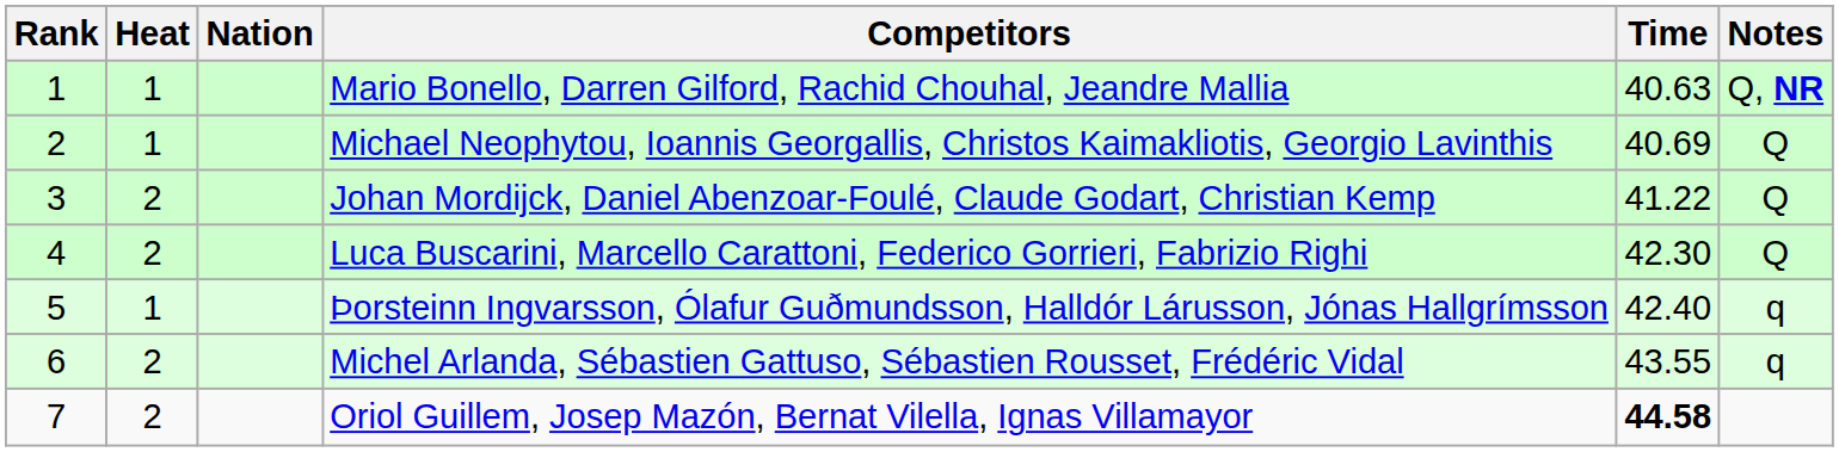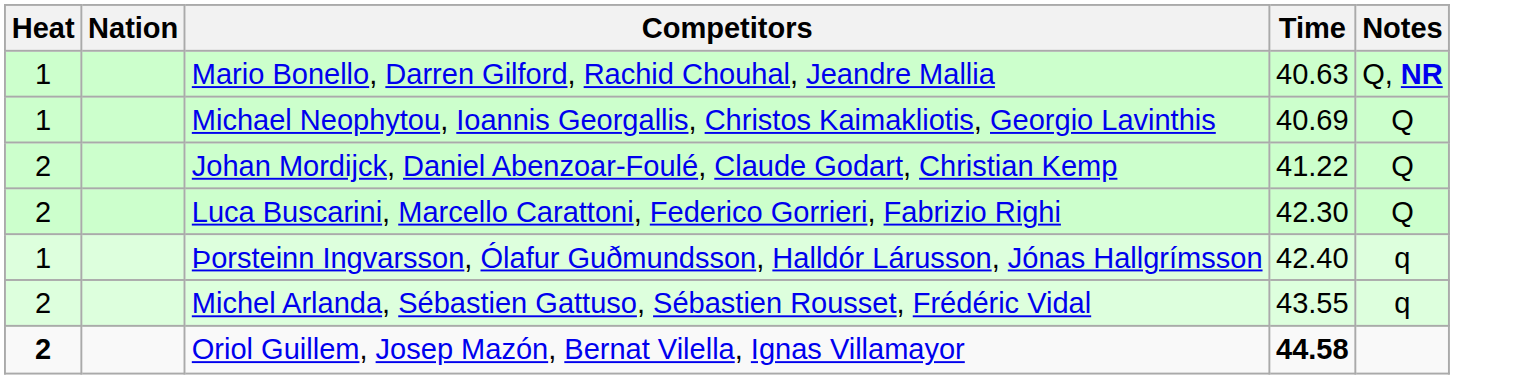 <table class="wikitable sortable" style="text-align:center; font-size:95%">
 <tr>
-<th>Rank</th>
 <th>Heat</th>
 <th>Nation</th>
 <th>Competitors</th>
 <th>Time</th>
 <th>Notes</th>
 </tr>
 <tr bgcolor=ccffcc>
 <td>1</td>
-<td>1</td>
 <td align=left></td>
 <td align=left><a href='#'>Mario Bonello</a>, <a href='#'>Darren Gilford</a>, <a href='#'>Rachid Chouhal</a>, <a href='#'>Jeandre Mallia</a></td>
 <td>40.63</td>
 <td>Q, <strong><a href='#'>NR</a></strong></td>
 </tr>
 <tr bgcolor=ccffcc>
-<td>2</td>
 <td>1</td>
 <td align=left></td>
 <td align=left><a href='#'>Michael Neophytou</a>, <a href='#'>Ioannis Georgallis</a>, <a href='#'>Christos Kaimakliotis</a>, <a href='#'>Georgio Lavinthis</a></td>
 <td>40.69</td>
 <td>Q</td>
 </tr>
 <tr bgcolor=ccffcc>
-<td>3</td>
 <td>2</td>
 <td align=left></td>
 <td align=left><a href='#'>Johan Mordijck</a>, <a href='#'>Daniel Abenzoar-Foulé</a>, <a href='#'>Claude Godart</a>, <a href='#'>Christian Kemp</a></td>
 <td>41.22</td>
 <td>Q</td>
 </tr>
 <tr bgcolor=ccffcc>
-<td>4</td>
 <td>2</td>
 <td align=left></td>
 <td align=left><a href='#'>Luca Buscarini</a>, <a href='#'>Marcello Carattoni</a>, <a href='#'>Federico Gorrieri</a>, <a href='#'>Fabrizio Righi</a></td>
 <td>42.30</td>
 <td>Q</td>
 </tr>
 <tr bgcolor=ddffdd>
-<td>5</td>
 <td>1</td>
 <td align=left></td>
 <td align=left><a href='#'>Þorsteinn Ingvarsson</a>, <a href='#'>Ólafur Guðmundsson</a>, <a href='#'>Halldór Lárusson</a>, <a href='#'>Jónas Hallgrímsson</a></td>
 <td>42.40</td>
 <td>q</td>
 </tr>
 <tr bgcolor=ddffdd>
-<td>6</td>
 <td>2</td>
 <td align=left></td>
 <td align=left><a href='#'>Michel Arlanda</a>, <a href='#'>Sébastien Gattuso</a>, <a href='#'>Sébastien Rousset</a>, <a href='#'>Frédéric Vidal</a></td>
 <td>43.55</td>
 <td>q</td>
 </tr>
 <tr>
-<td>7</td>
-<td>2</td>
+<td><strong>2</strong></td>
 <td align=left></td>
 <td align=left><a href='#'>Oriol Guillem</a>, <a href='#'>Josep Mazón</a>, <a href='#'>Bernat Vilella</a>, <a href='#'>Ignas Villamayor</a></td>
 <td><strong>44.58</strong></td>
 <td></td>
 </tr>
 </table>
